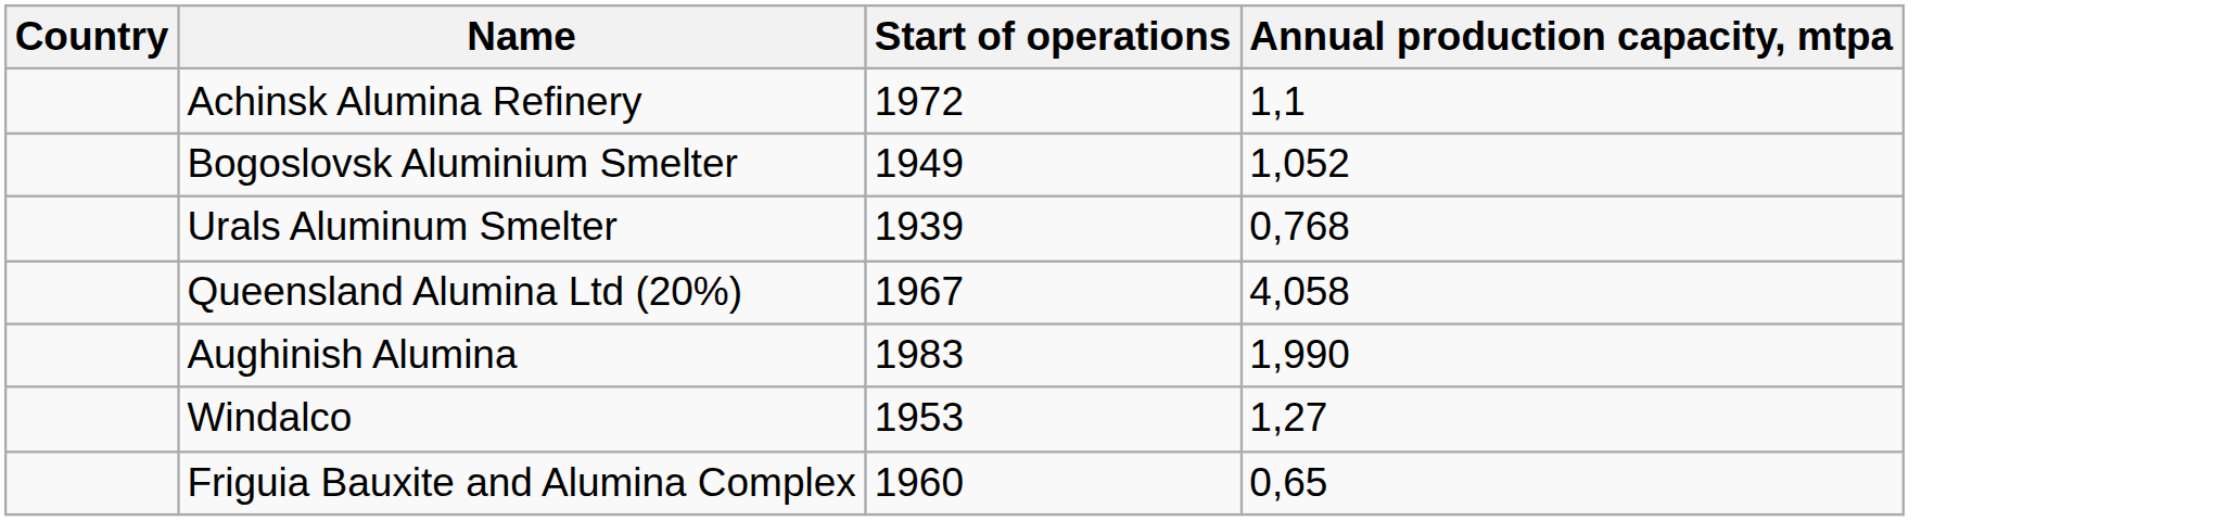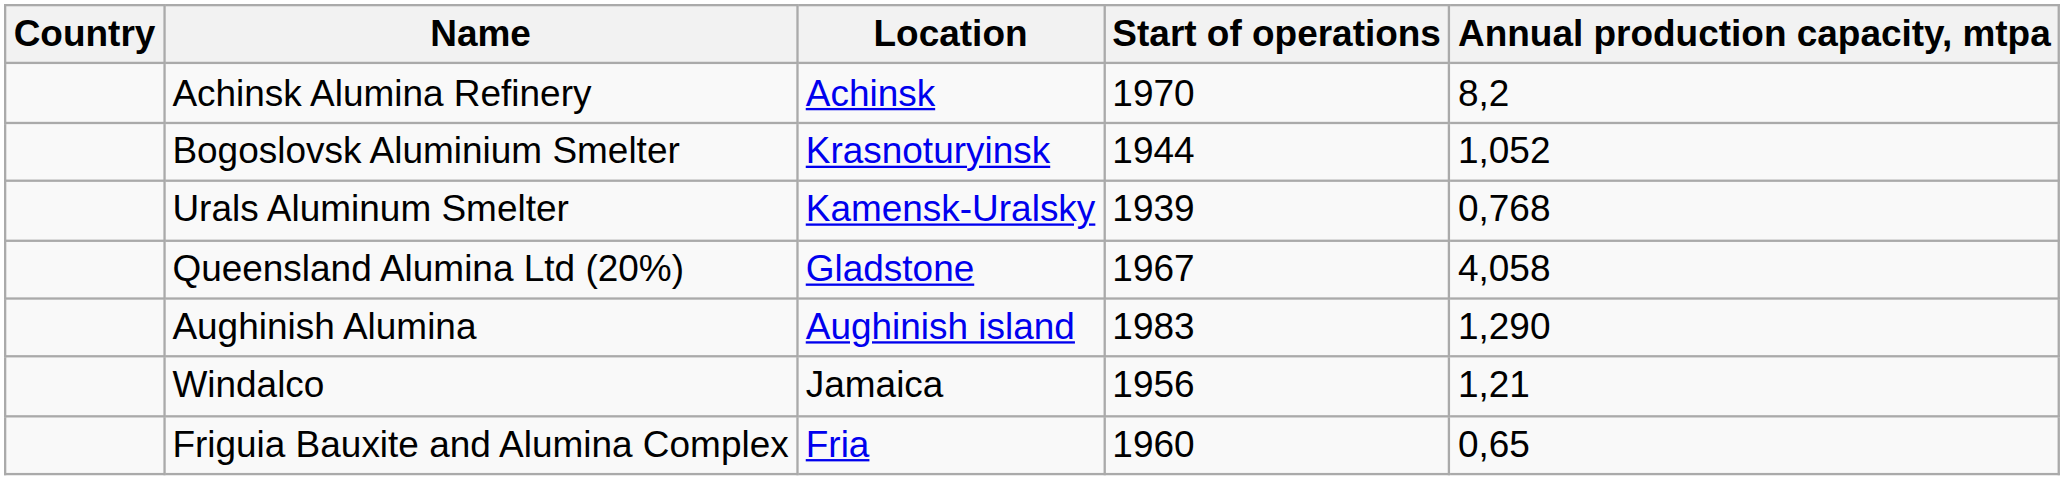 <table class="wikitable">
 <tr>
 <th>Country</th>
 <th>Name</th>
+<th>Location</th>
 <th><strong>Start of operations</strong></th>
 <th><strong>Annual production capacity, mtpa</strong></th>
 </tr>
 <tr>
 <td></td>
 <td>Achinsk Alumina Refinery</td>
-<td>1972</td>
-<td>1,1</td>
+<td><a href='#'>Achinsk</a></td>
+<td>1970</td>
+<td>8,2</td>
 </tr>
 <tr>
 <td></td>
 <td>Bogoslovsk Aluminium Smelter</td>
-<td>1949</td>
+<td><a href='#'>Krasnoturyinsk</a></td>
+<td>1944</td>
 <td>1,052</td>
 </tr>
 <tr>
 <td></td>
 <td>Urals Aluminum Smelter</td>
+<td><a href='#'>Kamensk-Uralsky</a></td>
 <td>1939</td>
 <td>0,768</td>
 </tr>
 <tr>
 <td></td>
 <td>Queensland Alumina Ltd (20%)</td>
+<td><a href='#'>Gladstone</a></td>
 <td>1967</td>
 <td>4,058</td>
 </tr>
 <tr>
 <td></td>
 <td>Aughinish Alumina</td>
+<td><a href='#'>Aughinish island</a></td>
 <td>1983</td>
-<td>1,990</td>
+<td>1,290</td>
 </tr>
 <tr>
 <td></td>
 <td>Windalco</td>
-<td>1953</td>
-<td>1,27</td>
+<td>Jamaica</td>
+<td>1956</td>
+<td>1,21</td>
 </tr>
 <tr>
 <td></td>
 <td>Friguia Bauxite and Alumina Complex</td>
+<td><a href='#'>Fria</a></td>
 <td>1960</td>
 <td>0,65</td>
 </tr>
 </table>
